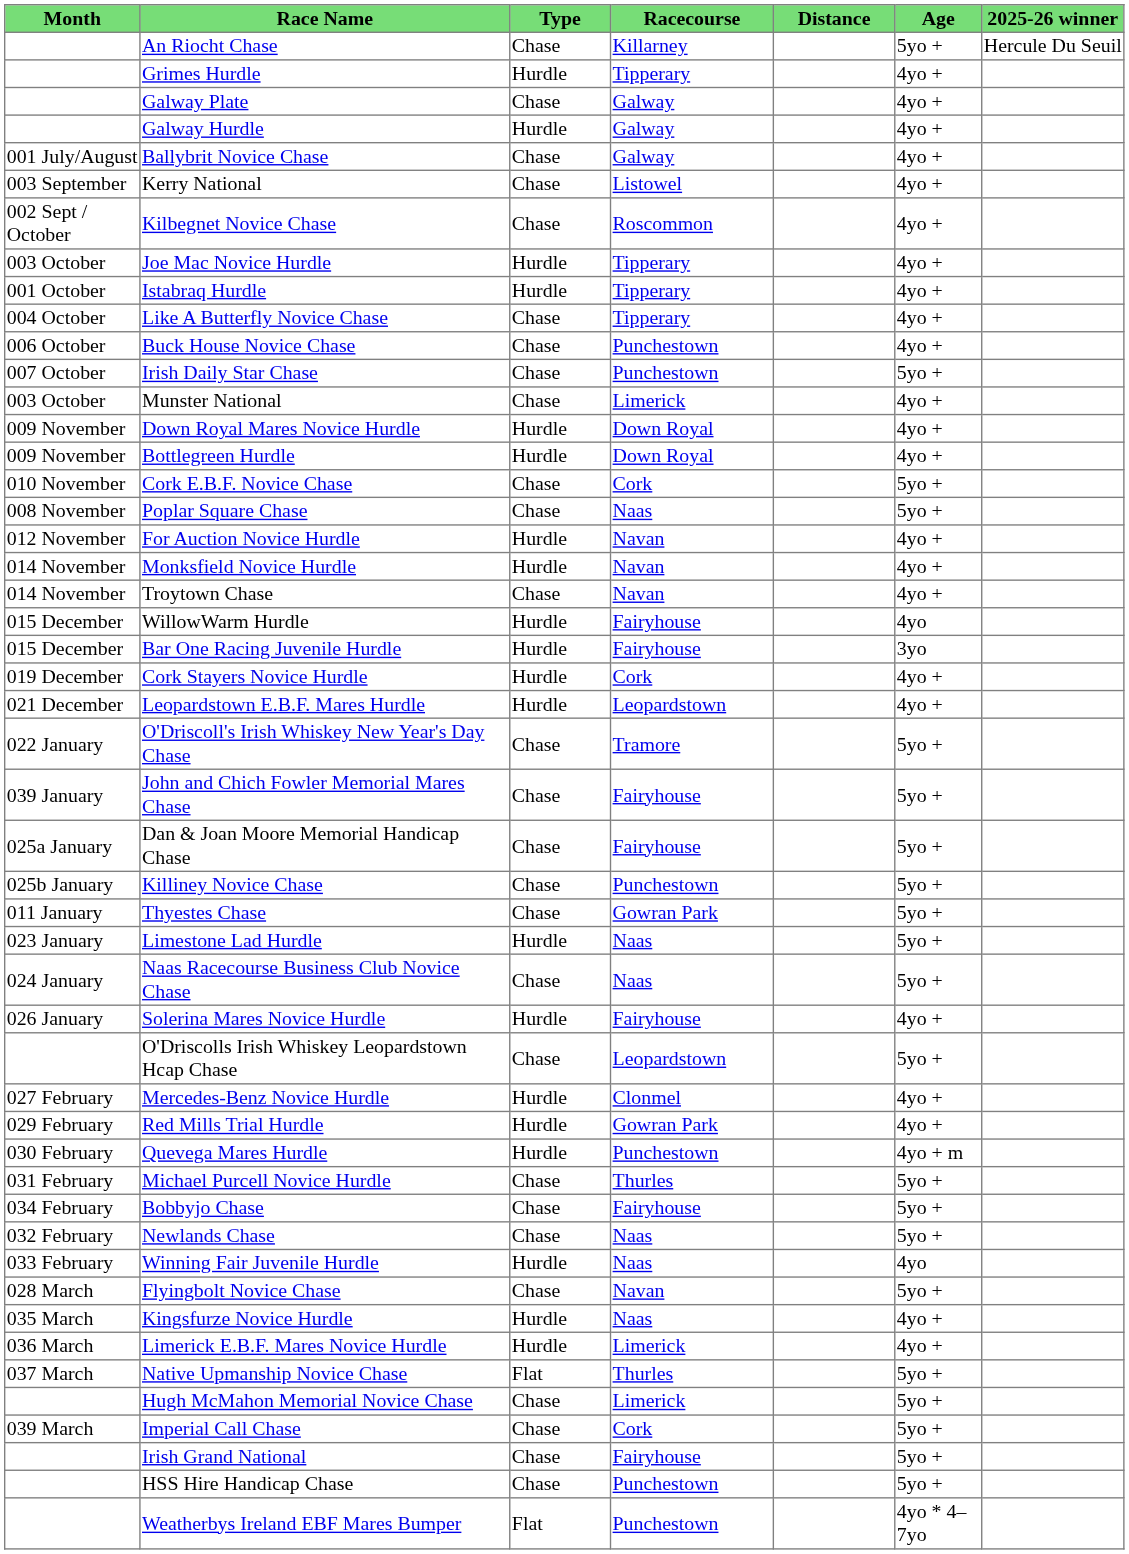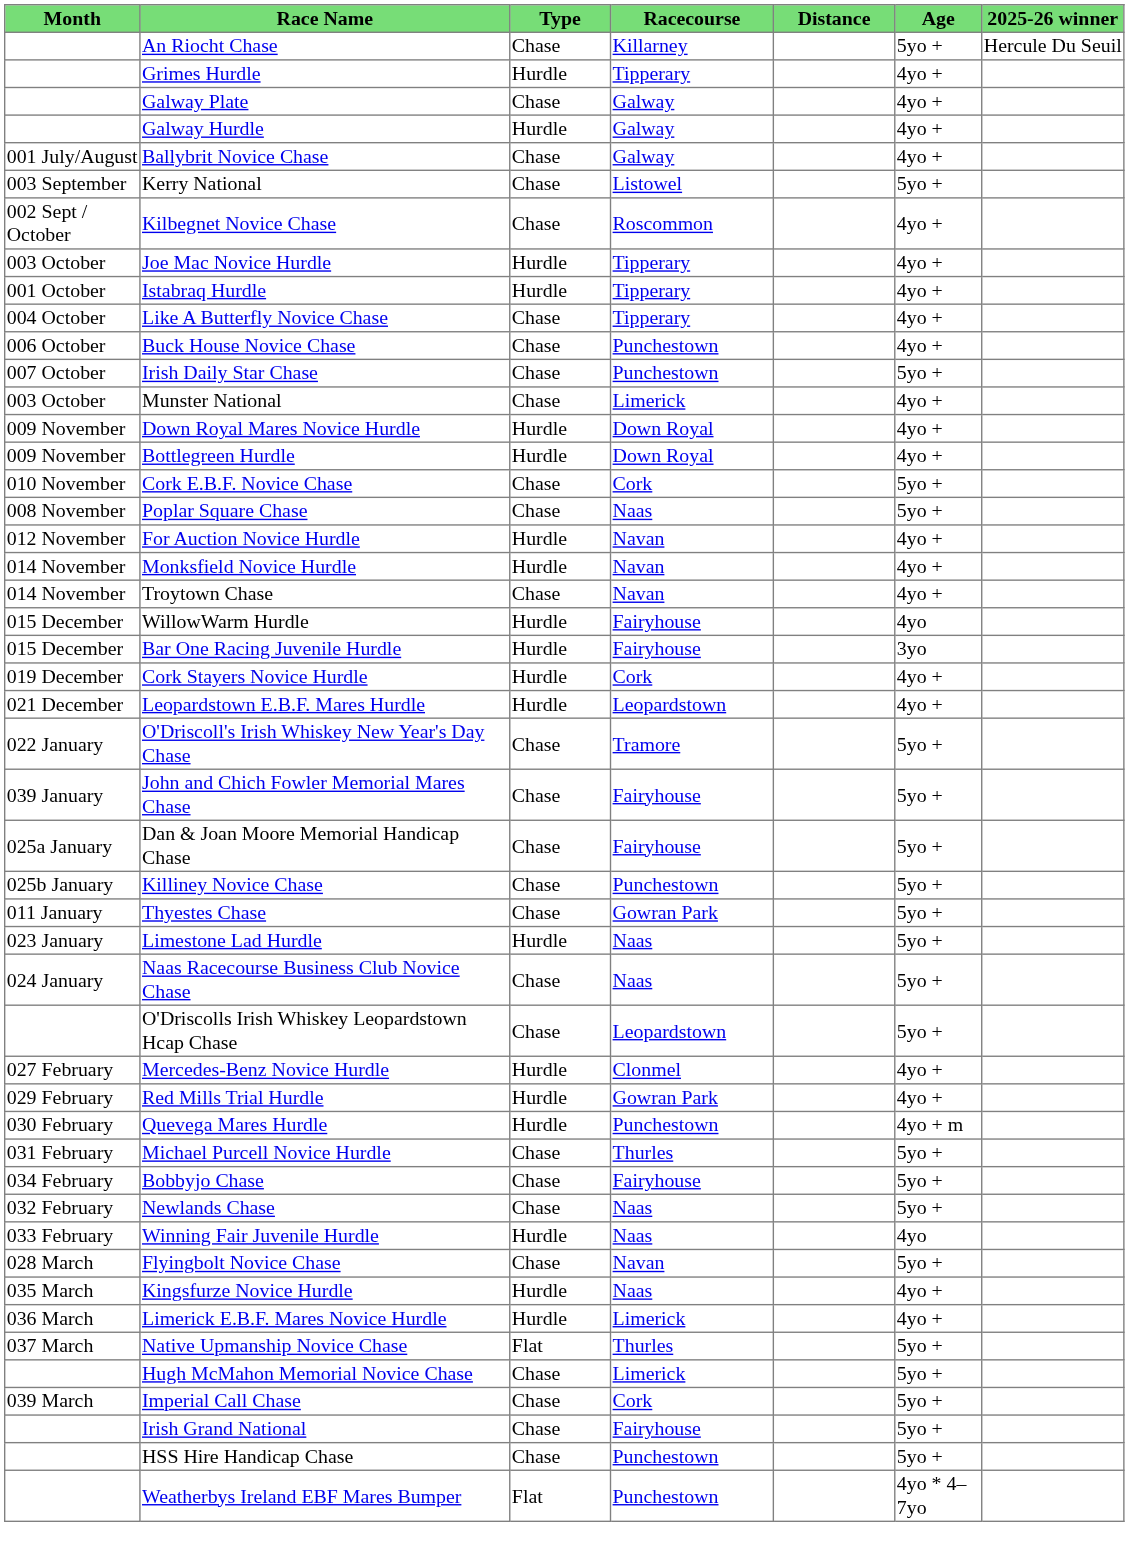 <table class = "sortable" | border="1" style="border-collapse: collapse; font-size:90%">
 <tr bgcolor="#77dd77" align="center">
 <th width="95px"><strong>Month</strong></th>
 <th width="265px"><strong>Race Name</strong></th>
 <th width="70px"><strong>Type</strong></th>
 <th width="115px"><strong>Racecourse</strong></th>
 <th width="85px"><strong>Distance</strong></th>
 <th width="60px"><strong>Age</strong></th>
 <th>2025-26 winner</th>
 </tr>
 <tr>
 <td></td>
 <td><a href='#'>An Riocht Chase</a></td>
 <td>Chase</td>
 <td><a href='#'>Killarney</a></td>
 <td></td>
 <td>5yo +</td>
 <td>Hercule Du Seuil</td>
 </tr>
 <tr>
 <td></td>
 <td><a href='#'>Grimes Hurdle</a></td>
 <td>Hurdle</td>
 <td><a href='#'>Tipperary</a></td>
 <td></td>
 <td>4yo +</td>
 <td></td>
 </tr>
 <tr>
 <td></td>
 <td><a href='#'>Galway Plate</a></td>
 <td>Chase</td>
 <td><a href='#'>Galway</a></td>
 <td></td>
 <td>4yo +</td>
 <td></td>
 </tr>
 <tr>
 <td></td>
 <td><a href='#'>Galway Hurdle</a></td>
 <td>Hurdle</td>
 <td><a href='#'>Galway</a></td>
 <td></td>
 <td>4yo +</td>
 <td></td>
 </tr>
 <tr>
 <td><span>001</span> July/August</td>
 <td><a href='#'>Ballybrit Novice Chase</a></td>
 <td>Chase</td>
 <td><a href='#'>Galway</a></td>
 <td></td>
 <td>4yo +</td>
 <td></td>
 </tr>
 <tr>
 <td><span>003</span> September</td>
 <td>Kerry National</td>
 <td>Chase</td>
 <td><a href='#'>Listowel</a></td>
 <td></td>
-<td>4yo +</td>
+<td>5yo +</td>
 <td></td>
 </tr>
 <tr>
 <td><span>002</span> Sept / October</td>
 <td><a href='#'>Kilbegnet Novice Chase</a></td>
 <td>Chase</td>
 <td><a href='#'>Roscommon</a></td>
 <td></td>
 <td>4yo +</td>
 <td></td>
 </tr>
 <tr>
 <td><span>003</span> October</td>
 <td><a href='#'>Joe Mac Novice Hurdle</a></td>
 <td>Hurdle</td>
 <td><a href='#'>Tipperary</a></td>
 <td></td>
 <td>4yo +</td>
 <td></td>
 </tr>
 <tr>
 <td><span>001</span> October</td>
 <td><a href='#'>Istabraq Hurdle</a></td>
 <td>Hurdle</td>
 <td><a href='#'>Tipperary</a></td>
 <td></td>
 <td>4yo +</td>
 <td></td>
 </tr>
 <tr>
 <td><span>004</span> October</td>
 <td><a href='#'>Like A Butterfly Novice Chase</a></td>
 <td>Chase</td>
 <td><a href='#'>Tipperary</a></td>
 <td></td>
 <td>4yo +</td>
 <td></td>
 </tr>
 <tr>
 <td><span>006</span> October</td>
 <td><a href='#'>Buck House Novice Chase</a></td>
 <td>Chase</td>
 <td><a href='#'>Punchestown</a></td>
 <td></td>
 <td>4yo +</td>
 <td></td>
 </tr>
 <tr>
 <td><span>007</span> October</td>
 <td><a href='#'>Irish Daily Star Chase</a></td>
 <td>Chase</td>
 <td><a href='#'>Punchestown</a></td>
 <td></td>
 <td>5yo +</td>
 <td></td>
 </tr>
 <tr>
 <td><span>003</span> October</td>
 <td>Munster National</td>
 <td>Chase</td>
 <td><a href='#'>Limerick</a></td>
 <td></td>
 <td>4yo +</td>
 <td></td>
 </tr>
 <tr>
 <td><span>009</span> November</td>
 <td><a href='#'>Down Royal Mares Novice Hurdle</a></td>
 <td>Hurdle</td>
 <td><a href='#'>Down Royal</a></td>
 <td></td>
 <td>4yo +</td>
 <td></td>
 </tr>
 <tr>
 <td><span>009</span> November</td>
 <td><a href='#'>Bottlegreen Hurdle</a></td>
 <td>Hurdle</td>
 <td><a href='#'>Down Royal</a></td>
 <td></td>
 <td>4yo +</td>
 <td></td>
 </tr>
 <tr>
 <td><span>010</span> November</td>
 <td><a href='#'>Cork E.B.F. Novice Chase</a></td>
 <td>Chase</td>
 <td><a href='#'>Cork</a></td>
 <td></td>
 <td>5yo +</td>
 <td></td>
 </tr>
 <tr>
 <td><span>008</span> November</td>
 <td><a href='#'>Poplar Square Chase</a></td>
 <td>Chase</td>
 <td><a href='#'>Naas</a></td>
 <td></td>
 <td>5yo +</td>
 <td></td>
 </tr>
 <tr>
 <td><span>012</span> November</td>
 <td><a href='#'>For Auction Novice Hurdle</a></td>
 <td>Hurdle</td>
 <td><a href='#'>Navan</a></td>
 <td></td>
 <td>4yo +</td>
 <td></td>
 </tr>
 <tr>
 <td><span>014</span> November</td>
 <td><a href='#'>Monksfield Novice Hurdle</a></td>
 <td>Hurdle</td>
 <td><a href='#'>Navan</a></td>
 <td></td>
 <td>4yo +</td>
 <td></td>
 </tr>
 <tr>
 <td><span>014</span> November</td>
 <td>Troytown Chase</td>
 <td>Chase</td>
 <td><a href='#'>Navan</a></td>
 <td></td>
 <td>4yo +</td>
 <td></td>
 </tr>
 <tr>
 <td><span>015</span> December</td>
 <td>WillowWarm Hurdle</td>
 <td>Hurdle</td>
 <td><a href='#'>Fairyhouse</a></td>
 <td></td>
 <td>4yo</td>
 <td></td>
 </tr>
 <tr>
 <td><span>015</span> December</td>
 <td><a href='#'>Bar One Racing Juvenile Hurdle</a></td>
 <td>Hurdle</td>
 <td><a href='#'>Fairyhouse</a></td>
 <td></td>
 <td>3yo</td>
 <td></td>
 </tr>
 <tr>
 <td><span>019</span> December</td>
 <td><a href='#'>Cork Stayers Novice Hurdle</a></td>
 <td>Hurdle</td>
 <td><a href='#'>Cork</a></td>
 <td></td>
 <td>4yo +</td>
 <td></td>
 </tr>
 <tr>
 <td><span>021</span> December</td>
 <td><a href='#'>Leopardstown E.B.F. Mares Hurdle</a></td>
 <td>Hurdle</td>
 <td><a href='#'>Leopardstown</a></td>
 <td></td>
 <td>4yo +</td>
 <td></td>
 </tr>
 <tr>
 <td><span>022</span> January</td>
 <td><a href='#'>O'Driscoll's Irish Whiskey New Year's Day Chase</a></td>
 <td>Chase</td>
 <td><a href='#'>Tramore</a></td>
 <td></td>
 <td>5yo +</td>
 <td></td>
 </tr>
 <tr>
 <td><span>039</span> January</td>
 <td><a href='#'>John and Chich Fowler Memorial Mares Chase</a></td>
 <td>Chase</td>
 <td><a href='#'>Fairyhouse</a></td>
 <td></td>
 <td>5yo +</td>
 <td></td>
 </tr>
 <tr>
 <td><span>025a</span> January</td>
 <td>Dan & Joan Moore Memorial Handicap Chase</td>
 <td>Chase</td>
 <td><a href='#'>Fairyhouse</a></td>
 <td></td>
 <td>5yo +</td>
 <td></td>
 </tr>
 <tr>
 <td><span>025b</span> January</td>
 <td><a href='#'>Killiney Novice Chase</a></td>
 <td>Chase</td>
 <td><a href='#'>Punchestown</a></td>
 <td></td>
 <td>5yo +</td>
 <td></td>
 </tr>
 <tr>
 <td><span>011</span> January</td>
 <td><a href='#'>Thyestes Chase</a></td>
 <td>Chase</td>
 <td><a href='#'>Gowran Park</a></td>
 <td></td>
 <td>5yo +</td>
 <td></td>
 </tr>
 <tr>
 <td><span>023</span> January</td>
 <td><a href='#'>Limestone Lad Hurdle</a></td>
 <td>Hurdle</td>
 <td><a href='#'>Naas</a></td>
 <td></td>
 <td>5yo +</td>
 <td></td>
 </tr>
 <tr>
 <td><span>024</span> January</td>
 <td><a href='#'>Naas Racecourse Business Club Novice Chase</a></td>
 <td>Chase</td>
 <td><a href='#'>Naas</a></td>
 <td></td>
 <td>5yo +</td>
 <td></td>
 </tr>
 <tr>
-<td><span>026</span> January</td>
-<td><a href='#'>Solerina Mares Novice Hurdle</a></td>
-<td>Hurdle</td>
-<td><a href='#'>Fairyhouse</a></td>
-<td></td>
-<td>4yo +</td>
-<td></td>
-</tr>
-<tr>
 <td></td>
 <td>O'Driscolls Irish Whiskey Leopardstown Hcap Chase</td>
 <td>Chase</td>
 <td><a href='#'>Leopardstown</a></td>
 <td></td>
 <td>5yo +</td>
 <td></td>
 </tr>
 <tr>
 <td><span>027</span> February</td>
 <td><a href='#'>Mercedes-Benz Novice Hurdle</a></td>
 <td>Hurdle</td>
 <td><a href='#'>Clonmel</a></td>
 <td></td>
 <td>4yo +</td>
 <td></td>
 </tr>
 <tr>
 <td><span>029</span> February</td>
 <td><a href='#'>Red Mills Trial Hurdle</a></td>
 <td>Hurdle</td>
 <td><a href='#'>Gowran Park</a></td>
 <td></td>
 <td>4yo +</td>
 <td></td>
 </tr>
 <tr>
 <td><span>030</span> February</td>
 <td><a href='#'>Quevega Mares Hurdle</a></td>
 <td>Hurdle</td>
 <td><a href='#'>Punchestown</a></td>
 <td></td>
 <td>4yo + m</td>
 <td></td>
 </tr>
 <tr>
 <td><span>031</span> February</td>
 <td><a href='#'>Michael Purcell Novice Hurdle</a></td>
 <td>Chase</td>
 <td><a href='#'>Thurles</a></td>
 <td></td>
 <td>5yo +</td>
 <td></td>
 </tr>
 <tr>
 <td><span>034</span> February</td>
 <td><a href='#'>Bobbyjo Chase</a></td>
 <td>Chase</td>
 <td><a href='#'>Fairyhouse</a></td>
 <td></td>
 <td>5yo +</td>
 <td></td>
 </tr>
 <tr>
 <td><span>032</span> February</td>
 <td><a href='#'>Newlands Chase</a></td>
 <td>Chase</td>
 <td><a href='#'>Naas</a></td>
 <td></td>
 <td>5yo +</td>
 <td></td>
 </tr>
 <tr>
 <td><span>033</span> February</td>
 <td><a href='#'>Winning Fair Juvenile Hurdle</a></td>
 <td>Hurdle</td>
 <td><a href='#'>Naas</a></td>
 <td></td>
 <td>4yo</td>
 <td></td>
 </tr>
 <tr>
 <td><span>028</span> March</td>
 <td><a href='#'>Flyingbolt Novice Chase</a></td>
 <td>Chase</td>
 <td><a href='#'>Navan</a></td>
 <td></td>
 <td>5yo +</td>
 <td></td>
 </tr>
 <tr>
 <td><span>035</span> March</td>
 <td><a href='#'>Kingsfurze Novice Hurdle</a></td>
 <td>Hurdle</td>
 <td><a href='#'>Naas</a></td>
 <td></td>
 <td>4yo +</td>
 <td></td>
 </tr>
 <tr>
 <td><span>036</span> March</td>
 <td><a href='#'>Limerick E.B.F. Mares Novice Hurdle</a></td>
 <td>Hurdle</td>
 <td><a href='#'>Limerick</a></td>
 <td></td>
 <td>4yo +</td>
 <td></td>
 </tr>
 <tr>
 <td><span>037</span> March</td>
 <td><a href='#'>Native Upmanship Novice Chase</a></td>
 <td>Flat</td>
 <td><a href='#'>Thurles</a></td>
 <td></td>
 <td>5yo +</td>
 <td></td>
 </tr>
 <tr>
 <td></td>
 <td><a href='#'>Hugh McMahon Memorial Novice Chase</a></td>
 <td>Chase</td>
 <td><a href='#'>Limerick</a></td>
 <td></td>
 <td>5yo +</td>
 <td></td>
 </tr>
 <tr>
 <td><span>039</span> March</td>
 <td><a href='#'>Imperial Call Chase</a></td>
 <td>Chase</td>
 <td><a href='#'>Cork</a></td>
 <td></td>
 <td>5yo +</td>
 <td></td>
 </tr>
 <tr>
 <td></td>
 <td><a href='#'>Irish Grand National</a></td>
 <td>Chase</td>
 <td><a href='#'>Fairyhouse</a></td>
 <td></td>
 <td>5yo +</td>
 <td></td>
 </tr>
 <tr>
 <td></td>
 <td>HSS Hire Handicap Chase</td>
 <td>Chase</td>
 <td><a href='#'>Punchestown</a></td>
 <td></td>
 <td>5yo +</td>
 <td></td>
 </tr>
 <tr>
 <td></td>
 <td><a href='#'>Weatherbys Ireland EBF Mares Bumper</a></td>
 <td>Flat</td>
 <td><a href='#'>Punchestown</a></td>
 <td></td>
 <td><span>4yo *</span> 4–7yo</td>
 <td></td>
 </tr>
 </table>
